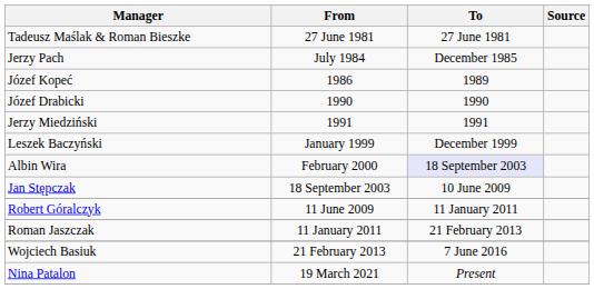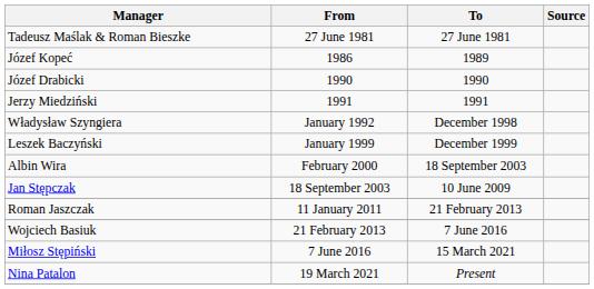 <table class="wikitable sortable" style="font-size:95%;";"text-align:center>
 <tr>
 <th style="text-align:center; width:20em;">Manager</th>
 <th style="text-align:center; width:10em;">From</th>
 <th style="text-align:center; width:10em;">To</th>
 <th style="text-align:center; width:3em;">Source</th>
 </tr>
 <tr>
 <td>Tadeusz Maślak & Roman Bieszke</td>
 <td style="text-align:center;">27 June 1981</td>
 <td style="text-align:center;">27 June 1981</td>
-<td style="text-align:center;"></td>
-</tr>
-<tr>
-<td>Jerzy Pach</td>
-<td style="text-align:center;">July 1984</td>
-<td style="text-align:center;">December 1985</td>
 <td style="text-align:center;"></td>
 </tr>
 <tr>
 <td>Józef Kopeć</td>
 <td style="text-align:center;">1986</td>
 <td style="text-align:center;">1989</td>
 <td style="text-align:center;"></td>
 </tr>
 <tr>
 <td>Józef Drabicki</td>
 <td style="text-align:center;">1990</td>
 <td style="text-align:center;">1990</td>
 <td style="text-align:center;"></td>
 </tr>
 <tr>
 <td>Jerzy Miedziński</td>
 <td style="text-align:center;">1991</td>
 <td style="text-align:center;">1991</td>
 <td style="text-align:center;"></td>
 </tr>
 <tr>
+<td>Władysław Szyngiera</td>
+<td style="text-align:center;">January 1992</td>
+<td style="text-align:center;">December 1998</td>
+<td style="text-align:center;"></td>
+</tr>
+<tr>
 <td>Leszek Baczyński</td>
 <td style="text-align:center;">January 1999</td>
 <td style="text-align:center;">December 1999</td>
 <td style="text-align:center;"></td>
 </tr>
 <tr>
 <td>Albin Wira</td>
 <td style="text-align:center;">February 2000</td>
-<td style="background: lavender; text-align:center;">18 September 2003</td>
+<td style="text-align:center;">18 September 2003</td>
 <td style="text-align:center;"></td>
 </tr>
 <tr>
 <td><a href='#'>Jan Stępczak</a></td>
 <td style="text-align:center;">18 September 2003</td>
 <td style="text-align:center;">10 June 2009</td>
 <td style="text-align:center;"></td>
 </tr>
 <tr>
-</tr>
-<tr>
-<td><a href='#'>Robert Góralczyk</a></td>
-<td style="text-align:center;">11 June 2009</td>
-<td style="text-align:center;">11 January 2011</td>
-<td style="text-align:center;"></td>
 </tr>
 <tr>
 </tr>
 <tr>
 <td>Roman Jaszczak</td>
 <td style="text-align:center;">11 January 2011</td>
 <td style="text-align:center;">21 February 2013</td>
 <td style="text-align:center;"></td>
 </tr>
 <tr>
 </tr>
 <tr>
 <td>Wojciech Basiuk</td>
 <td style="text-align:center;">21 February 2013</td>
 <td style="text-align:center;">7 June 2016</td>
 <td style="text-align:center;"></td>
 </tr>
 <tr>
+<td><a href='#'>Miłosz Stępiński</a></td>
+<td style="text-align:center;">7 June 2016</td>
+<td style="text-align:center;">15 March 2021</td>
+<td style="text-align:center;"></td>
+</tr>
+<tr>
 <td><a href='#'>Nina Patalon</a></td>
 <td style="text-align:center;">19 March 2021</td>
 <td style="text-align:center;"><em>Present</em></td>
 <td style="text-align:center;"></td>
 </tr>
 <tr>
 </tr>
 </table>
